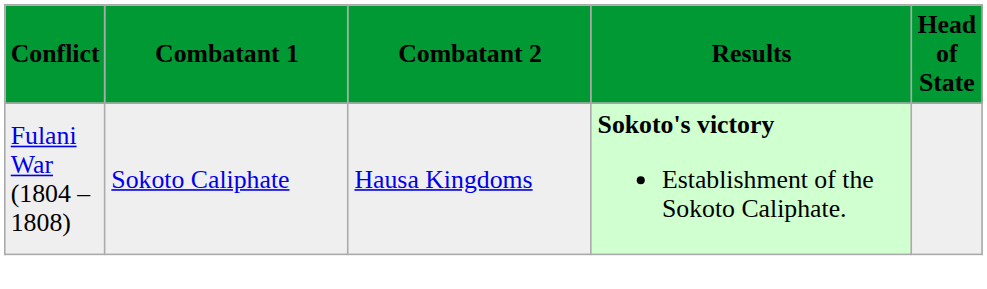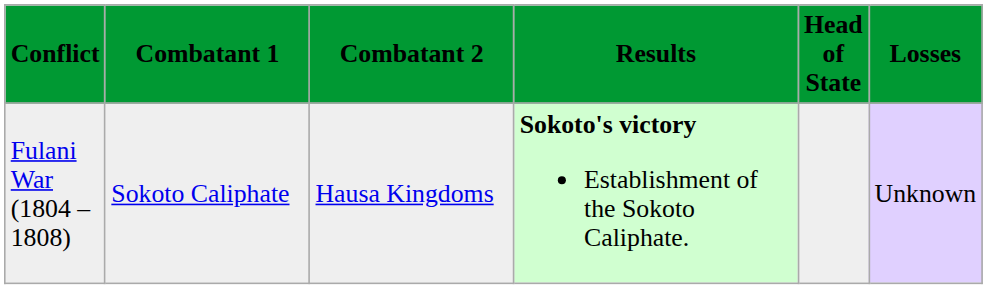 <table class="wikitable">
 <tr>
 <th style="background:#009933" rowspan="1" width=><span>Conflict</span></th>
 <th style="background:#009933" rowspan="1" width=175px><span>Combatant 1</span></th>
 <th style="background:#009933" rowspan="1" width=175px><span>Combatant 2</span></th>
 <th style="background:#009933" rowspan="1" width=220px><span>Results</span></th>
 <th style="background:#009933" rowspan="1" width=><span>Head of State</span></th>
+<th style="background:#009933" rowspan="1" width=><span>Losses</span></th>
 </tr>
 <tr>
 <td style="background:#efefef"><a href='#'>Fulani War</a><br>(1804 – 1808)</td>
 <td style="background:#efefef"> <a href='#'>Sokoto Caliphate</a></td>
 <td style="background:#efefef"><a href='#'>Hausa Kingdoms</a></td>
 <td style="background:#D0FFD0"><strong>Sokoto's victory</strong><br><ul><li>Establishment of the Sokoto Caliphate.</li></ul></td>
 <td style="background:#efefef"></td>
+<td style="background:#E0D0FF">Unknown</td>
 </tr>
 </table>
